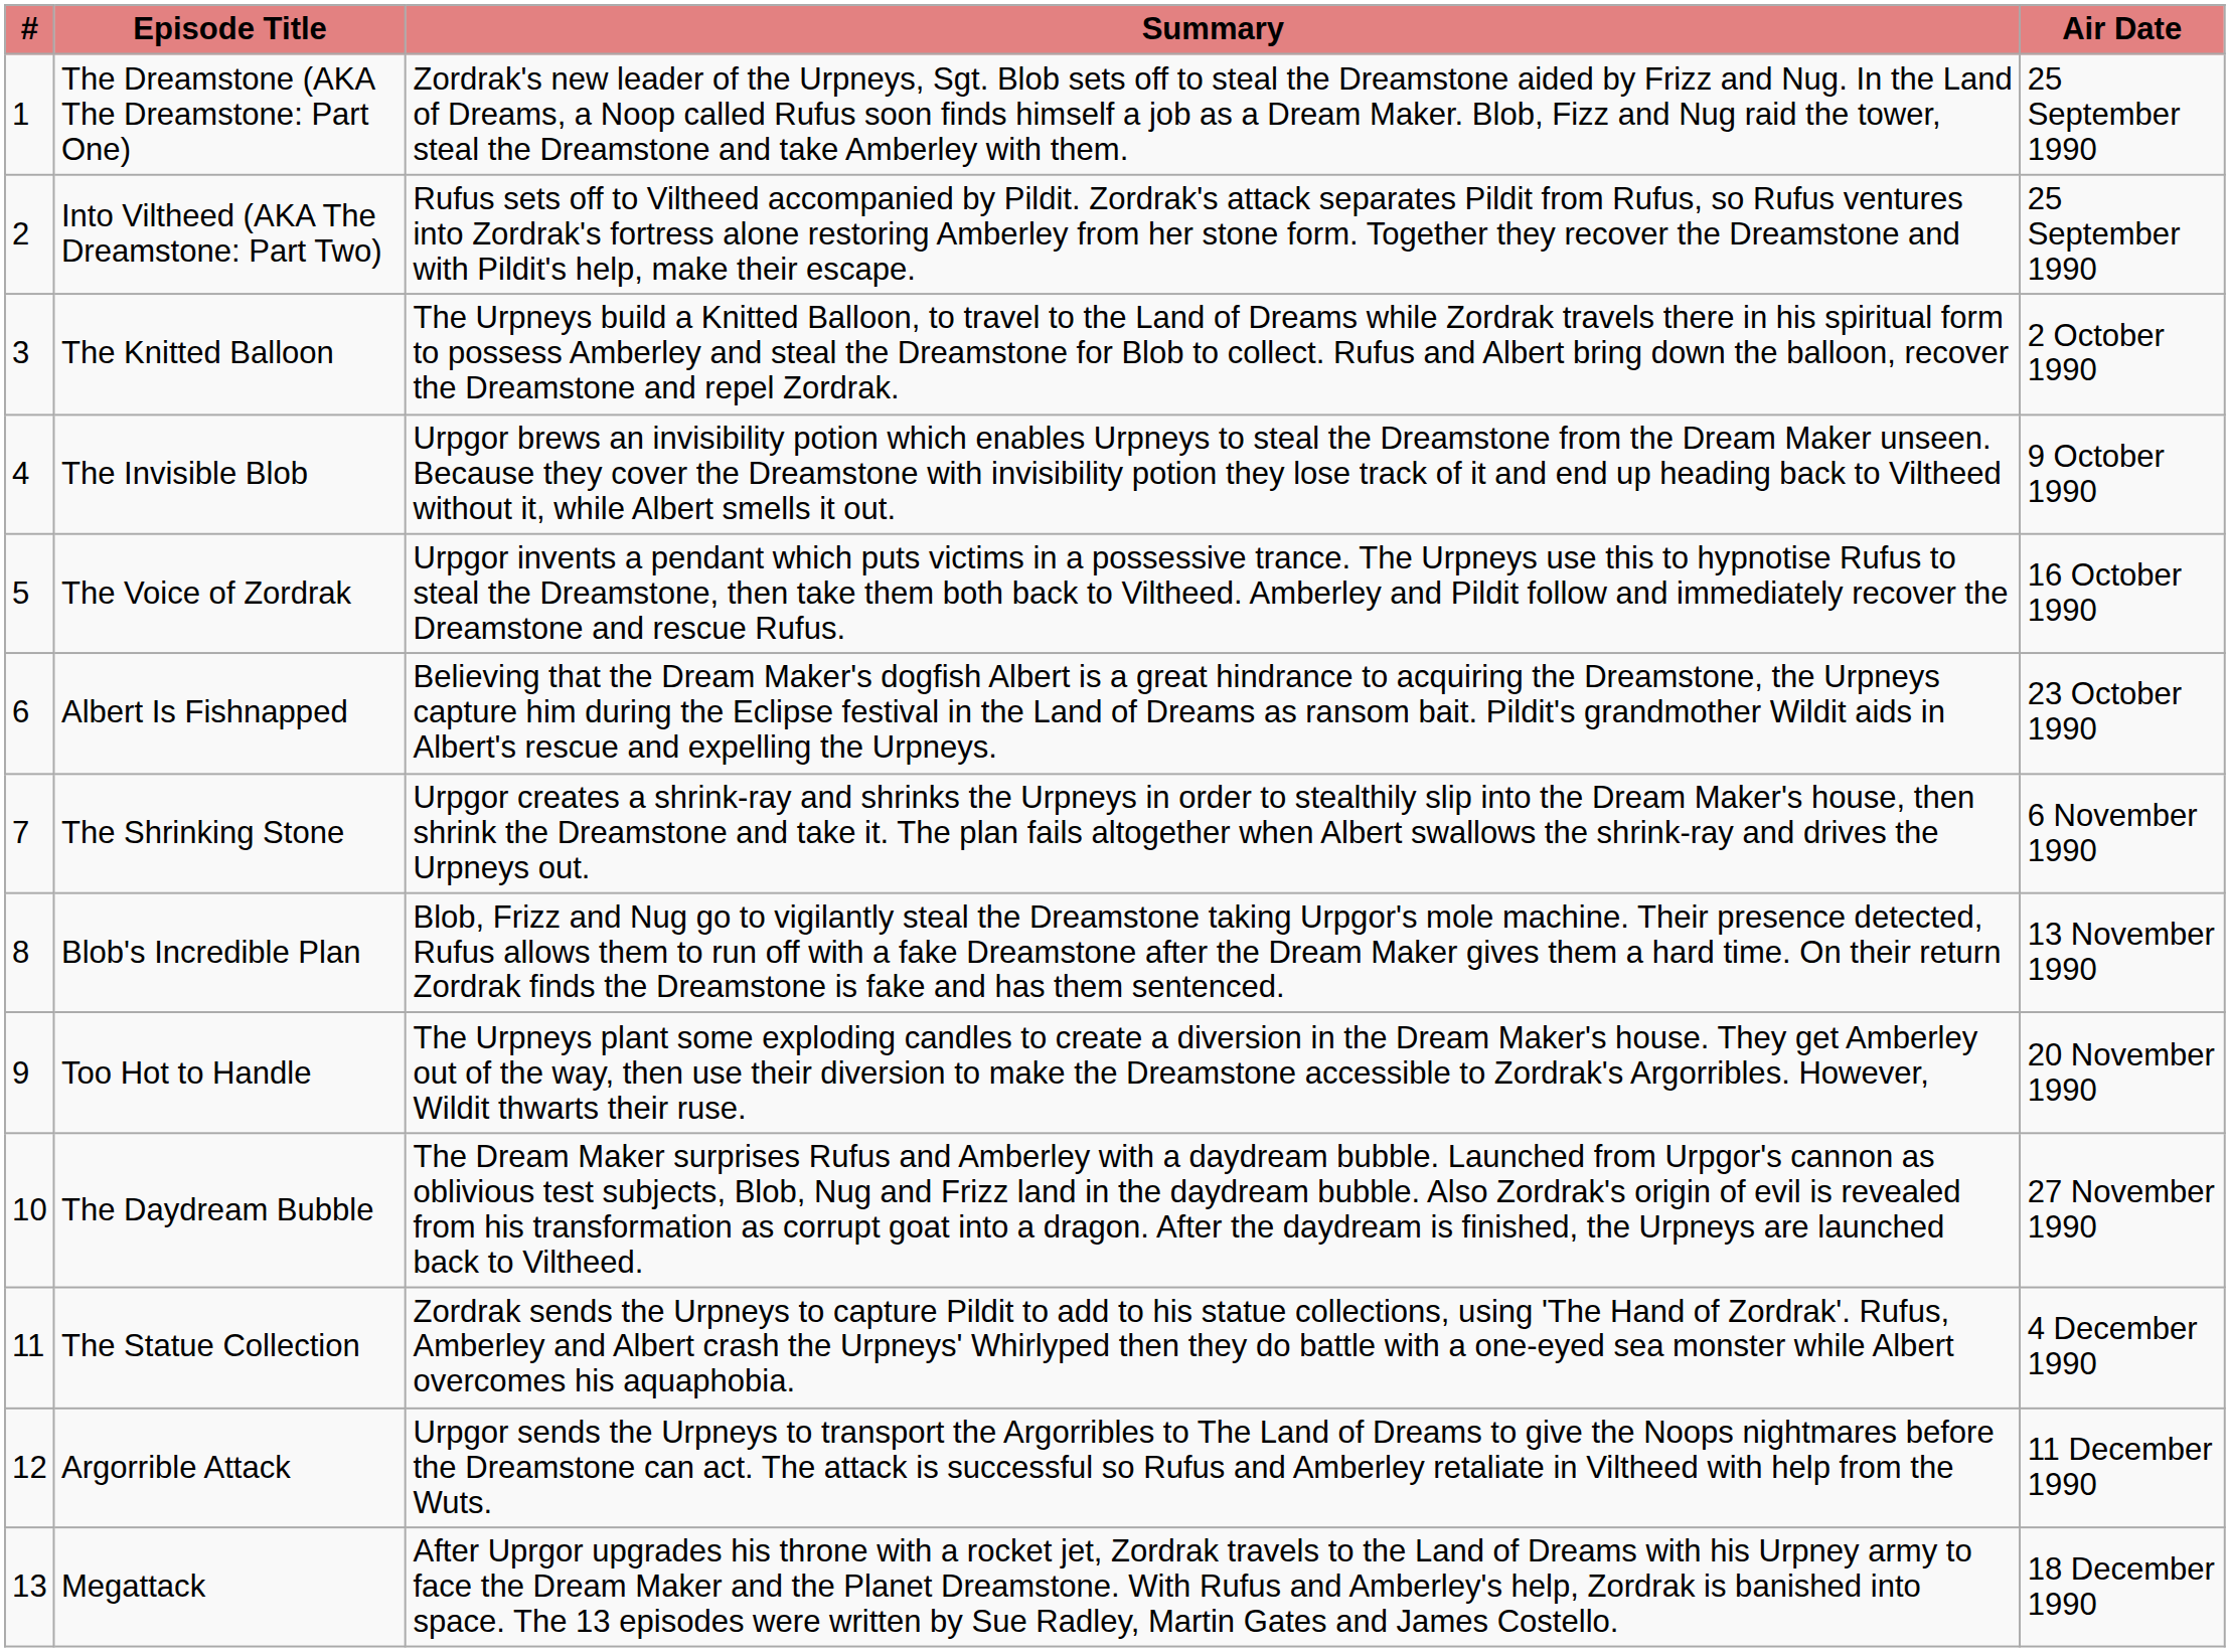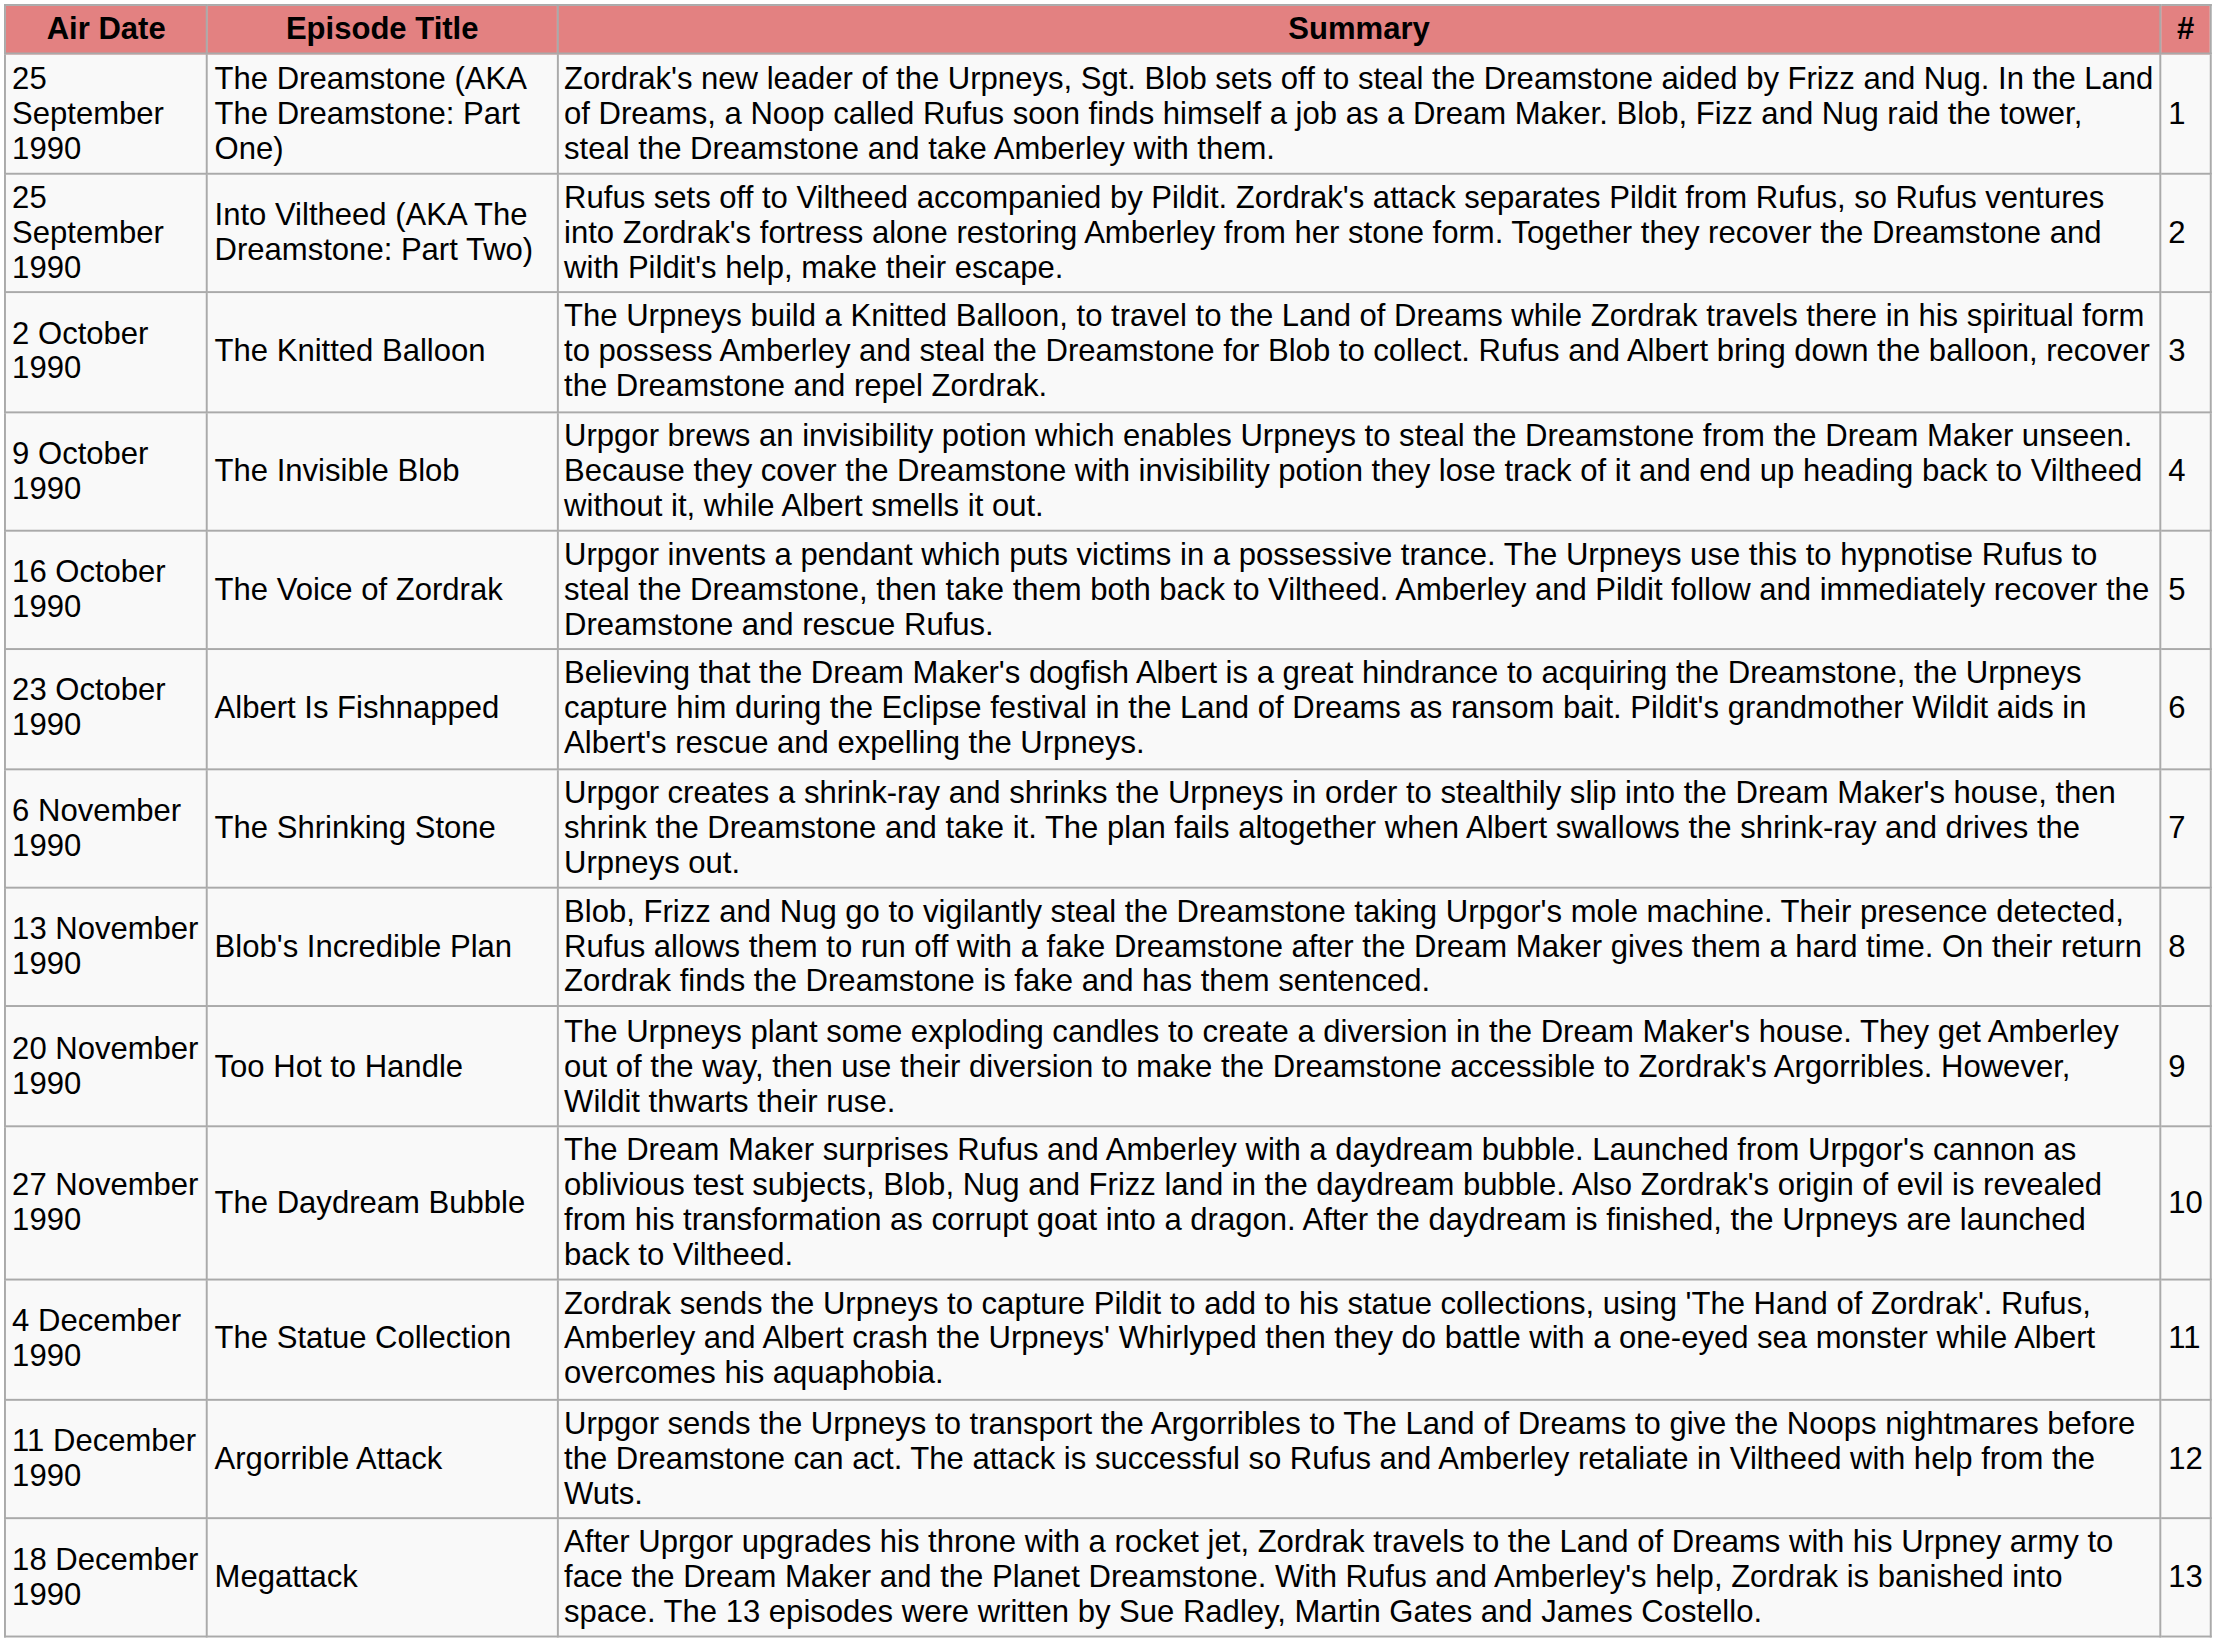 <table class="wikitable" width="90%">
 <tr>
-<th style="background-color: #e38181; color:#000; text-align: center;">#</th>
+<th style="background-color: #e38181; color:#000; text-align: center;">Air Date</th>
 <th style="background-color: #e38181; color:#000; text-align: center;">Episode Title</th>
 <th style="background-color: #e38181; color:#000; text-align: center;">Summary</th>
-<th style="background-color: #e38181; color:#000; text-align: center;">Air Date</th>
+<th style="background-color: #e38181; color:#000; text-align: center;">#</th>
 </tr>
 <tr>
-<td>1</td>
+<td>25 September 1990</td>
 <td>The Dreamstone (AKA The Dreamstone: Part One)</td>
 <td>Zordrak's new leader of the Urpneys, Sgt. Blob sets off to steal the Dreamstone aided by Frizz and Nug. In the Land of Dreams, a Noop called Rufus soon finds himself a job as a Dream Maker. Blob, Fizz and Nug raid the tower, steal the Dreamstone and take Amberley with them.</td>
-<td>25 September 1990</td>
+<td>1</td>
 </tr>
 <tr>
-<td>2</td>
+<td>25 September 1990</td>
 <td>Into Viltheed (AKA The Dreamstone: Part Two)</td>
 <td>Rufus sets off to Viltheed accompanied by Pildit. Zordrak's attack separates Pildit from Rufus, so Rufus ventures into Zordrak's fortress alone restoring Amberley from her stone form. Together they recover the Dreamstone and with Pildit's help, make their escape.</td>
-<td>25 September 1990</td>
+<td>2</td>
 </tr>
 <tr>
-<td>3</td>
+<td>2 October 1990</td>
 <td>The Knitted Balloon</td>
 <td>The Urpneys build a Knitted Balloon, to travel to the Land of Dreams while Zordrak travels there in his spiritual form to possess Amberley and steal the Dreamstone for Blob to collect. Rufus and Albert bring down the balloon, recover the Dreamstone and repel Zordrak.</td>
-<td>2 October 1990</td>
+<td>3</td>
 </tr>
 <tr>
-<td>4</td>
+<td>9 October 1990</td>
 <td>The Invisible Blob</td>
 <td>Urpgor brews an invisibility potion which enables Urpneys to steal the Dreamstone from the Dream Maker unseen. Because they cover the Dreamstone with invisibility potion they lose track of it and end up heading back to Viltheed without it, while Albert smells it out.</td>
-<td>9 October 1990</td>
+<td>4</td>
 </tr>
 <tr>
-<td>5</td>
+<td>16 October 1990</td>
 <td>The Voice of Zordrak</td>
 <td>Urpgor invents a pendant which puts victims in a possessive trance. The Urpneys use this to hypnotise Rufus to steal the Dreamstone, then take them both back to Viltheed. Amberley and Pildit follow and immediately recover the Dreamstone and rescue Rufus.</td>
-<td>16 October 1990</td>
+<td>5</td>
 </tr>
 <tr>
-<td>6</td>
+<td>23 October 1990</td>
 <td>Albert Is Fishnapped</td>
 <td>Believing that the Dream Maker's dogfish Albert is a great hindrance to acquiring the Dreamstone, the Urpneys capture him during the Eclipse festival in the Land of Dreams as ransom bait. Pildit's grandmother Wildit aids in Albert's rescue and expelling the Urpneys.</td>
-<td>23 October 1990</td>
+<td>6</td>
 </tr>
 <tr>
-<td>7</td>
+<td>6 November 1990</td>
 <td>The Shrinking Stone</td>
 <td>Urpgor creates a shrink-ray and shrinks the Urpneys in order to stealthily slip into the Dream Maker's house, then shrink the Dreamstone and take it. The plan fails altogether when Albert swallows the shrink-ray and drives the Urpneys out.</td>
-<td>6 November 1990</td>
+<td>7</td>
 </tr>
 <tr>
-<td>8</td>
+<td>13 November 1990</td>
 <td>Blob's Incredible Plan</td>
 <td>Blob, Frizz and Nug go to vigilantly steal the Dreamstone taking Urpgor's mole machine. Their presence detected, Rufus allows them to run off with a fake Dreamstone after the Dream Maker gives them a hard time. On their return Zordrak finds the Dreamstone is fake and has them sentenced.</td>
-<td>13 November 1990</td>
+<td>8</td>
 </tr>
 <tr>
-<td>9</td>
+<td>20 November 1990</td>
 <td>Too Hot to Handle</td>
 <td>The Urpneys plant some exploding candles to create a diversion in the Dream Maker's house. They get Amberley out of the way, then use their diversion to make the Dreamstone accessible to Zordrak's Argorribles. However, Wildit thwarts their ruse.</td>
-<td>20 November 1990</td>
+<td>9</td>
 </tr>
 <tr>
-<td>10</td>
+<td>27 November 1990</td>
 <td>The Daydream Bubble</td>
 <td>The Dream Maker surprises Rufus and Amberley with a daydream bubble. Launched from Urpgor's cannon as oblivious test subjects, Blob, Nug and Frizz land in the daydream bubble. Also Zordrak's origin of evil is revealed from his transformation as corrupt goat into a dragon. After the daydream is finished, the Urpneys are launched back to Viltheed.</td>
-<td>27 November 1990</td>
+<td>10</td>
 </tr>
 <tr>
-<td>11</td>
+<td>4 December 1990</td>
 <td>The Statue Collection</td>
 <td>Zordrak sends the Urpneys to capture Pildit to add to his statue collections, using 'The Hand of Zordrak'. Rufus, Amberley and Albert crash the Urpneys' Whirlyped then they do battle with a one-eyed sea monster while Albert overcomes his aquaphobia.</td>
-<td>4 December 1990</td>
+<td>11</td>
 </tr>
 <tr>
-<td>12</td>
+<td>11 December 1990</td>
 <td>Argorrible Attack</td>
 <td>Urpgor sends the Urpneys to transport the Argorribles to The Land of Dreams to give the Noops nightmares before the Dreamstone can act. The attack is successful so Rufus and Amberley retaliate in Viltheed with help from the Wuts.</td>
-<td>11 December 1990</td>
+<td>12</td>
 </tr>
 <tr>
-<td>13</td>
+<td>18 December 1990</td>
 <td>Megattack</td>
 <td>After Uprgor upgrades his throne with a rocket jet, Zordrak travels to the Land of Dreams with his Urpney army to face the Dream Maker and the Planet Dreamstone. With Rufus and Amberley's help, Zordrak is banished into space. The 13 episodes were written by Sue Radley, Martin Gates and James Costello.</td>
-<td>18 December 1990</td>
+<td>13</td>
 </tr>
 </table>
